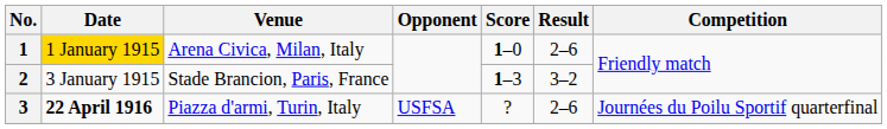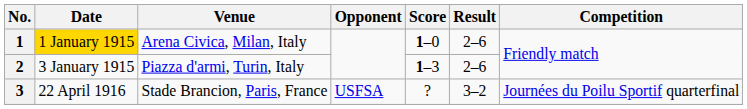 <table class="wikitable sortable plainrowheaders">
 <tr>
 <th scope=col>No.</th>
 <th scope=col>Date</th>
 <th scope=col>Venue</th>
 <th scope=col>Opponent</th>
 <th scope=col>Score</th>
 <th scope=col>Result</th>
 <th scope=col>Competition</th>
 </tr>
 <tr>
 <th scope=row style=text-align:center>1</th>
 <td style="background: gold;">1 January 1915</td>
 <td><a href='#'>Arena Civica</a>, <a href='#'>Milan</a>, Italy</td>
 <td rowspan="2"></td>
 <td align=center><strong>1</strong>–0</td>
 <td align=center>2–6</td>
 <td rowspan="2"><a href='#'>Friendly match</a></td>
 </tr>
 <tr>
 <th scope=row style=text-align:center>2</th>
 <td>3 January 1915</td>
-<td>Stade Brancion, <a href='#'>Paris</a>, France</td>
+<td><a href='#'>Piazza d'armi</a>, <a href='#'>Turin</a>, Italy</td>
 <td align=center><strong>1</strong>–3</td>
-<td align=center>3–2</td>
+<td align=center>2–6</td>
 </tr>
 <tr>
 <th scope=row style=text-align:center>3</th>
-<td><strong>22 April 1916</strong></td>
-<td><a href='#'>Piazza d'armi</a>, <a href='#'>Turin</a>, Italy</td>
+<td>22 April 1916</td>
+<td>Stade Brancion, <a href='#'>Paris</a>, France</td>
 <td> <a href='#'>USFSA</a></td>
 <td align=center>?</td>
-<td align=center>2–6</td>
+<td align=center>3–2</td>
 <td><a href='#'>Journées du Poilu Sportif</a> quarterfinal</td>
 </tr>
 <tr>
 </tr>
 </table>
